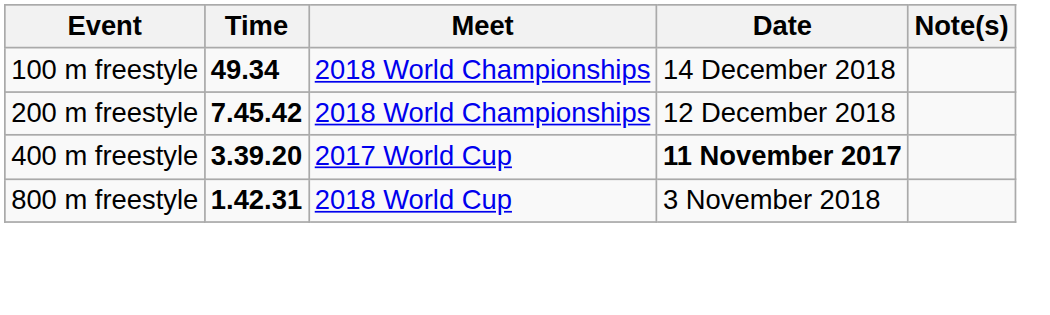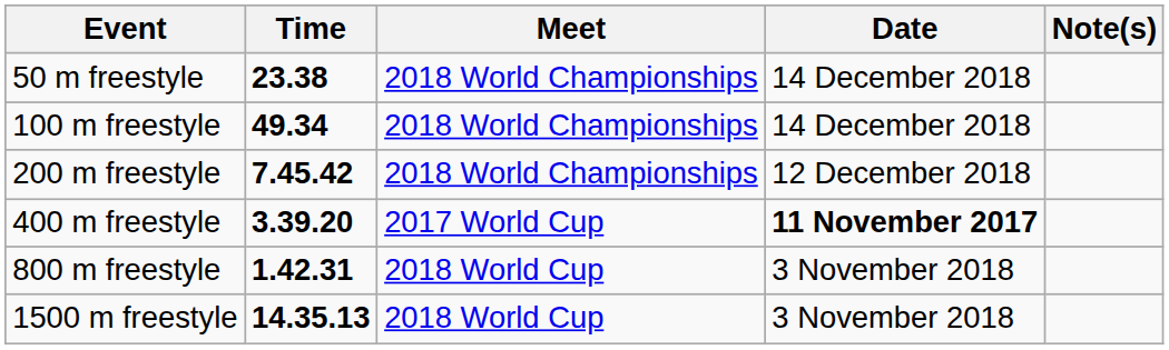 <table class="wikitable">
 <tr>
 <th>Event</th>
 <th>Time</th>
 <th>Meet</th>
 <th>Date</th>
 <th>Note(s)</th>
+</tr>
+<tr>
+<td>50 m freestyle</td>
+<td><strong>23.38</strong></td>
+<td><a href='#'>2018 World Championships</a></td>
+<td>14 December 2018</td>
+<td></td>
 </tr>
 <tr>
 <td>100 m freestyle</td>
 <td><strong>49.34</strong></td>
 <td><a href='#'>2018 World Championships</a></td>
 <td>14 December 2018</td>
 <td></td>
 </tr>
 <tr>
 <td>200 m freestyle</td>
 <td><strong>7.45.42</strong></td>
 <td><a href='#'>2018 World Championships</a></td>
 <td>12 December 2018</td>
 <td></td>
 </tr>
 <tr>
 <td>400 m freestyle</td>
 <td><strong>3.39.20</strong></td>
 <td><a href='#'>2017 World Cup</a></td>
 <td><strong>11 November 2017</strong></td>
 <td></td>
 </tr>
 <tr>
 <td>800 m freestyle</td>
 <td><strong>1.42.31</strong></td>
 <td><a href='#'>2018 World Cup</a></td>
 <td>3 November 2018</td>
 <td></td>
 </tr>
+<tr>
+<td>1500 m freestyle</td>
+<td><strong>14.35.13</strong></td>
+<td><a href='#'>2018 World Cup</a></td>
+<td>3 November 2018</td>
+<td></td>
+</tr>
 </table>
